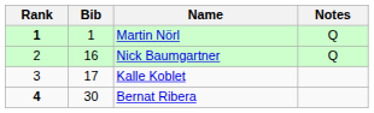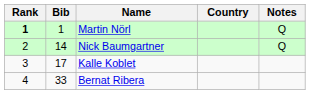 <table class="wikitable" style="text-align:center; width:450px">
 <tr>
 <th>Rank</th>
 <th>Bib</th>
 <th>Name</th>
+<th>Country</th>
 <th>Notes</th>
 </tr>
 <tr bgcolor=ccffcc>
 <td><strong>1</strong></td>
 <td>1</td>
 <td align=left><a href='#'>Martin Nörl</a></td>
+<td align=left></td>
 <td>Q</td>
 </tr>
 <tr bgcolor=ccffcc>
 <td>2</td>
-<td>16</td>
+<td>14</td>
 <td align=left><a href='#'>Nick Baumgartner</a></td>
+<td align=left></td>
 <td>Q</td>
 </tr>
 <tr>
 <td>3</td>
 <td>17</td>
 <td align=left><a href='#'>Kalle Koblet</a></td>
+<td align=left></td>
 <td></td>
 </tr>
 <tr>
-<td><strong>4</strong></td>
-<td>30</td>
+<td>4</td>
+<td>33</td>
 <td align=left><a href='#'>Bernat Ribera</a></td>
+<td align=left></td>
 <td></td>
 </tr>
 </table>
